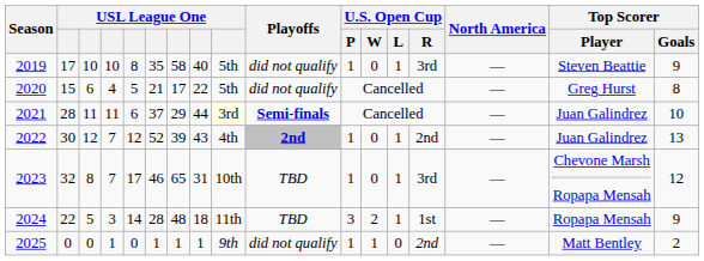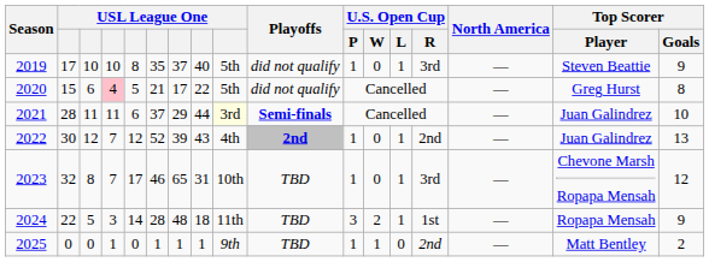 <table class="wikitable sortable" style="text-align: center">
 <tr>
 <th scope="col" rowspan="2">Season</th>
 <th colspan=8 class="unsortable"><a href='#'>USL League One</a></th>
 <th scope="col" rowspan=2 class="unsortable"><strong>Playoffs</strong></th>
 <th colspan="4"><a href='#'>U.S. Open Cup</a></th>
 <th scope="col" rowspan=2 class="unsortable"><a href='#'>North America</a></th>
 <th scope="col" colspan=3 class="unsortable">Top Scorer</th>
 </tr>
 <tr>
 <th></th>
 <th></th>
 <th></th>
 <th></th>
 <th></th>
 <th></th>
 <th></th>
 <th></th>
 <th>P</th>
 <th>W</th>
 <th>L</th>
 <th>R</th>
 <th class="unsortable">Player</th>
 <th class="unsortable">Goals</th>
 </tr>
 <tr>
 <td><a href='#'>2019</a></td>
 <td>17</td>
 <td>10</td>
 <td>10</td>
 <td>8</td>
 <td>35</td>
-<td>58</td>
+<td>37</td>
 <td>40</td>
 <td>5th</td>
 <td><em>did not qualify</em></td>
 <td>1</td>
 <td>0</td>
 <td>1</td>
 <td>3rd</td>
 <td>—</td>
 <td> <a href='#'>Steven Beattie</a></td>
 <td>9</td>
 </tr>
 <tr>
 <td><a href='#'>2020</a></td>
 <td>15</td>
 <td>6</td>
-<td>4</td>
+<td style="background: pink;">4</td>
 <td>5</td>
 <td>21</td>
 <td>17</td>
 <td>22</td>
 <td>5th</td>
 <td><em>did not qualify</em></td>
 <td colspan=4 align=center>Cancelled</td>
 <td>—</td>
 <td> <a href='#'>Greg Hurst</a></td>
 <td>8</td>
 </tr>
 <tr>
 <td><a href='#'>2021</a></td>
 <td>28</td>
 <td>11</td>
 <td>11</td>
 <td>6</td>
 <td>37</td>
 <td>29</td>
 <td>44</td>
 <td style="background: lightyellow;">3rd</td>
 <td><strong><a href='#'>Semi-finals</a></strong></td>
 <td colspan=4 align=center>Cancelled</td>
 <td>—</td>
 <td> <a href='#'>Juan Galindrez</a></td>
 <td>10</td>
 </tr>
 <tr>
 <td><a href='#'>2022</a></td>
 <td>30</td>
 <td>12</td>
 <td>7</td>
 <td>12</td>
 <td>52</td>
 <td>39</td>
 <td>43</td>
 <td>4th</td>
 <td bgcolor=silver><strong><a href='#'>2nd</a></strong></td>
 <td>1</td>
 <td>0</td>
 <td>1</td>
 <td>2nd</td>
 <td>—</td>
 <td> <a href='#'>Juan Galindrez</a></td>
 <td>13</td>
 </tr>
 <tr>
 <td><a href='#'>2023</a></td>
 <td>32</td>
 <td>8</td>
 <td>7</td>
 <td>17</td>
 <td>46</td>
 <td>65</td>
 <td>31</td>
 <td>10th</td>
 <td><em>TBD</em></td>
 <td>1</td>
 <td>0</td>
 <td>1</td>
 <td>3rd</td>
 <td>—</td>
 <td> <a href='#'>Chevone Marsh</a><hr> <a href='#'>Ropapa Mensah</a></td>
 <td>12</td>
 </tr>
 <tr>
 <td><a href='#'>2024</a></td>
 <td>22</td>
 <td>5</td>
 <td>3</td>
 <td>14</td>
 <td>28</td>
 <td>48</td>
 <td>18</td>
 <td>11th</td>
 <td><em>TBD</em></td>
 <td>3</td>
 <td>2</td>
 <td>1</td>
 <td>1st</td>
 <td>—</td>
 <td> <a href='#'>Ropapa Mensah</a></td>
 <td>9</td>
 </tr>
 <tr>
 <td><a href='#'>2025</a></td>
 <td>0</td>
 <td>0</td>
 <td>1</td>
 <td>0</td>
 <td>1</td>
 <td>1</td>
 <td>1</td>
 <td><em>9th</em></td>
-<td><em>did not qualify</em></td>
+<td><em>TBD</em></td>
 <td>1</td>
 <td>1</td>
 <td>0</td>
 <td><em>2nd</em></td>
 <td>—</td>
 <td> <a href='#'>Matt Bentley</a></td>
 <td>2</td>
 </tr>
 </table>
